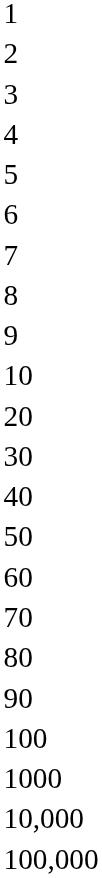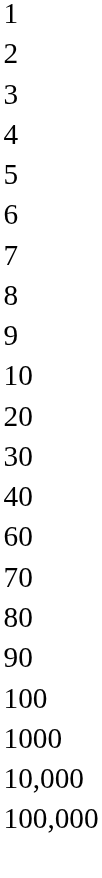 <table>
 <tr>
 <td>1</td>
 <td></td>
 <td></td>
 </tr>
 <tr>
 <td>2</td>
 <td></td>
 <td></td>
 </tr>
 <tr>
 <td>3</td>
 <td></td>
 <td></td>
 </tr>
 <tr>
 <td>4</td>
 <td></td>
 <td></td>
 </tr>
 <tr>
 <td>5</td>
 <td></td>
 <td></td>
 </tr>
 <tr>
 <td>6</td>
 <td></td>
 <td></td>
 </tr>
 <tr>
 <td>7</td>
 <td></td>
 <td></td>
 </tr>
 <tr>
 <td>8</td>
 <td></td>
 <td></td>
 </tr>
 <tr>
 <td>9</td>
 <td></td>
 <td></td>
 </tr>
 <tr>
 <td>10</td>
 <td></td>
 <td></td>
 </tr>
 <tr>
 <td>20</td>
 <td></td>
 <td></td>
 </tr>
 <tr>
 <td>30</td>
 <td></td>
 <td></td>
 </tr>
 <tr>
 <td>40</td>
 <td></td>
 <td></td>
 </tr>
 <tr>
-<td>50</td>
-<td></td>
-<td></td>
-</tr>
-<tr>
 <td>60</td>
 <td></td>
 <td></td>
 </tr>
 <tr>
 <td>70</td>
 <td></td>
 <td></td>
 </tr>
 <tr>
 <td>80</td>
 <td></td>
 <td></td>
 </tr>
 <tr>
 <td>90</td>
 <td></td>
 <td></td>
 </tr>
 <tr>
 <td>100</td>
 <td></td>
 <td></td>
 </tr>
 <tr>
 <td>1000</td>
 <td></td>
 <td></td>
 </tr>
 <tr>
 <td>10,000</td>
 <td></td>
 <td></td>
 </tr>
 <tr>
 <td>100,000</td>
 <td></td>
 <td></td>
 </tr>
 <tr>
 <td></td>
 </tr>
 </table>
